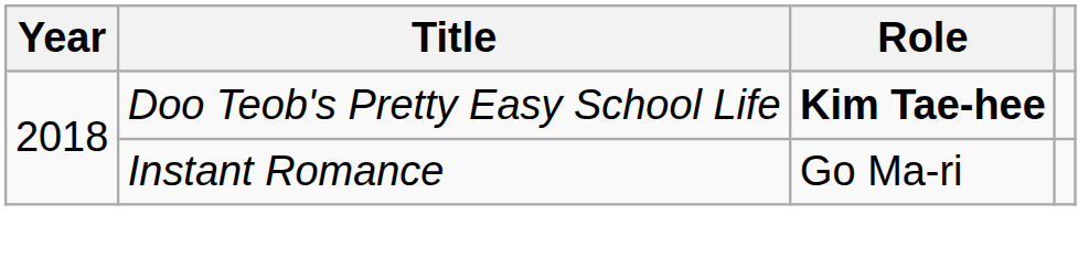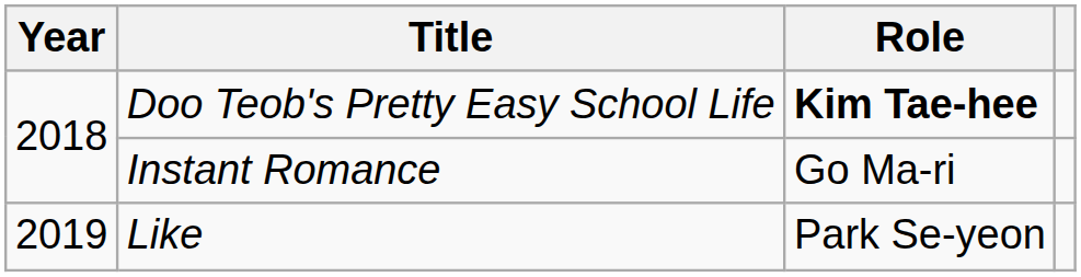 <table class="wikitable  plainrowheaders">
 <tr>
 <th scope="col">Year</th>
 <th scope="col">Title</th>
 <th scope="col">Role</th>
 <th scope="col" class="unsortable"></th>
 </tr>
 <tr>
 <td rowspan="2">2018</td>
 <td><em>Doo Teob's Pretty Easy School Life</em></td>
 <td><strong>Kim Tae-hee</strong></td>
 <td></td>
 </tr>
 <tr>
 <td><em>Instant Romance</em></td>
 <td>Go Ma-ri</td>
 <td></td>
 </tr>
+<tr>
+<td>2019</td>
+<td><em>Like</em></td>
+<td>Park Se-yeon</td>
+<td></td>
+</tr>
 </table>
